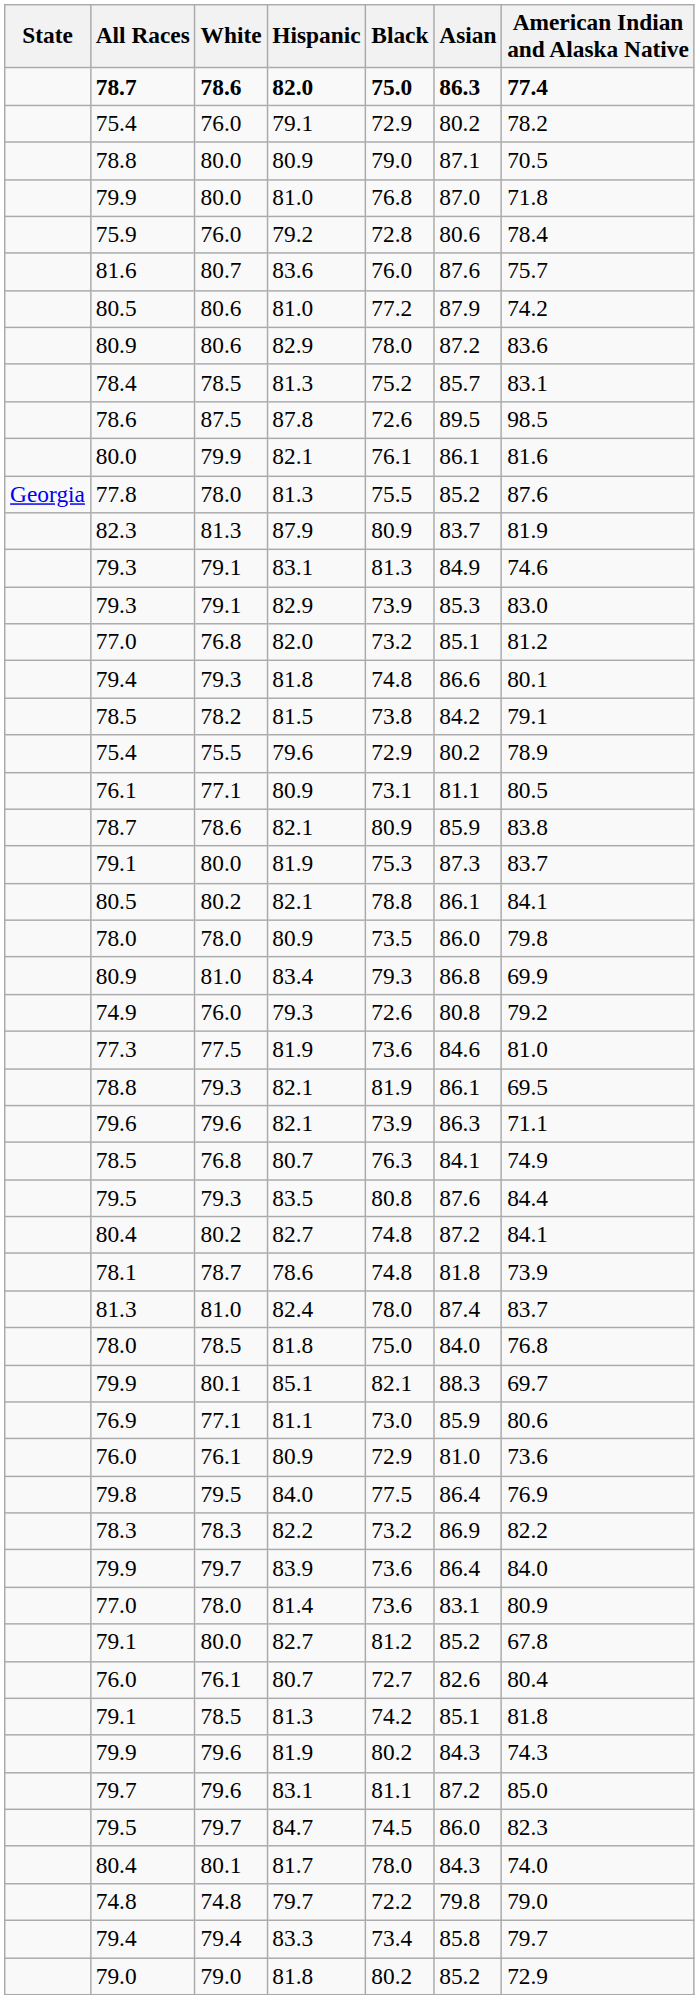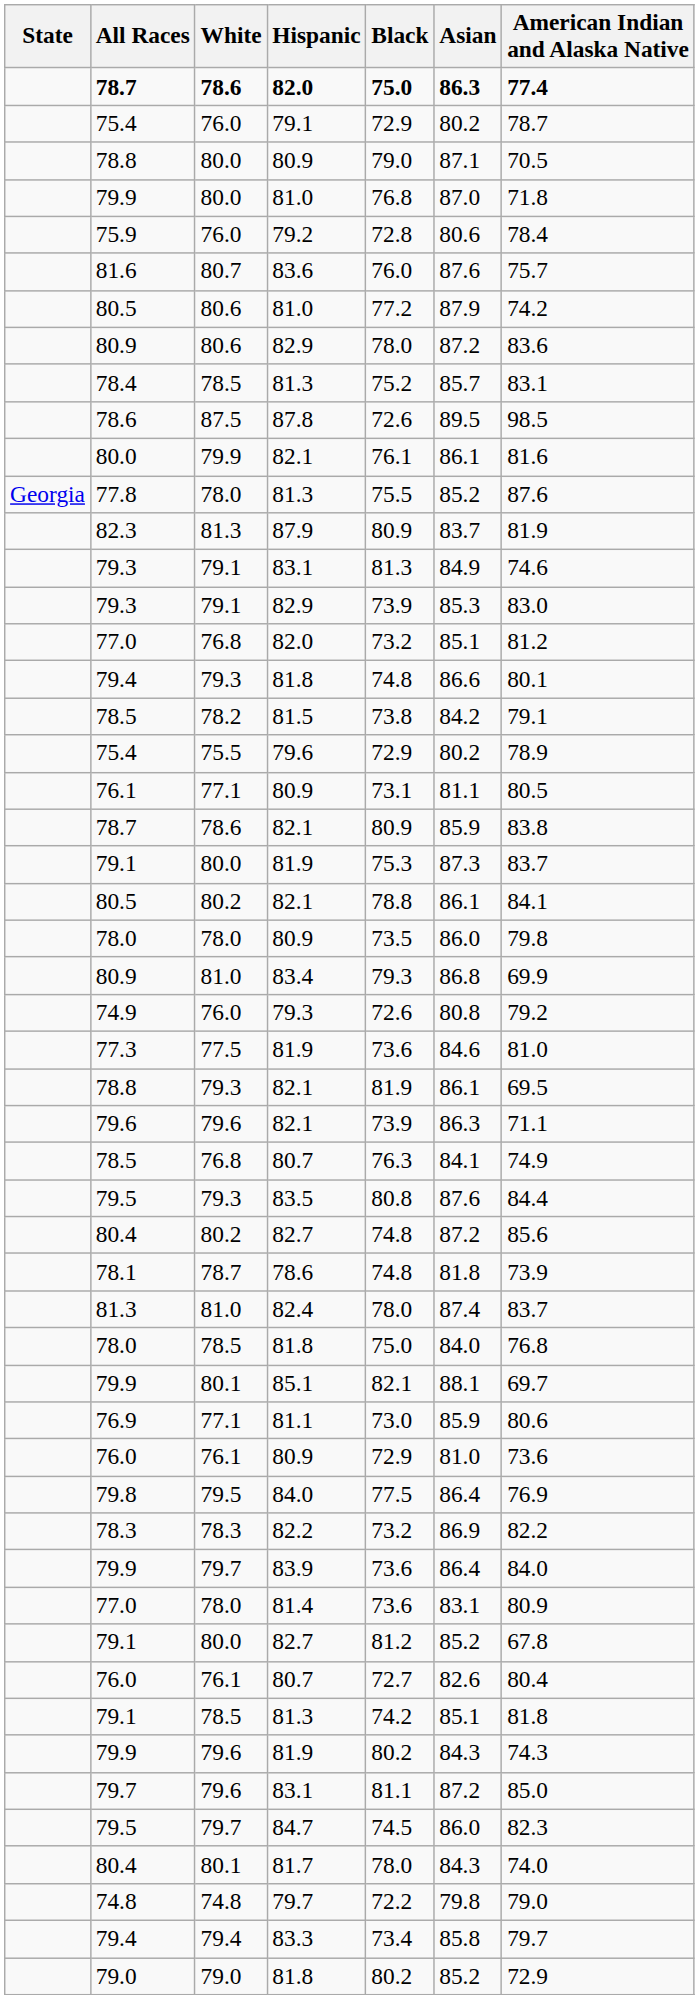 <table class="wikitable sortable mw-collapsible">
 <tr>
 <th>State</th>
 <th>All Races</th>
 <th>White</th>
 <th>Hispanic</th>
 <th>Black</th>
 <th>Asian</th>
 <th>American Indian<br>and Alaska Native</th>
 </tr>
 <tr style="background:FF6347;" class="sortbottom" |->
 <td><strong></strong></td>
 <td><strong>78.7</strong></td>
 <td><strong>78.6</strong></td>
 <td><strong>82.0</strong></td>
 <td><strong>75.0</strong></td>
 <td><strong>86.3</strong></td>
 <td><strong>77.4</strong></td>
 </tr>
 <tr>
 <td></td>
 <td>75.4</td>
 <td>76.0</td>
 <td>79.1</td>
 <td>72.9</td>
 <td>80.2</td>
-<td>78.2</td>
+<td>78.7</td>
 </tr>
 <tr>
 <td></td>
 <td>78.8</td>
 <td>80.0</td>
 <td>80.9</td>
 <td>79.0</td>
 <td>87.1</td>
 <td>70.5</td>
 </tr>
 <tr>
 <td></td>
 <td>79.9</td>
 <td>80.0</td>
 <td>81.0</td>
 <td>76.8</td>
 <td>87.0</td>
 <td>71.8</td>
 </tr>
 <tr>
 <td></td>
 <td>75.9</td>
 <td>76.0</td>
 <td>79.2</td>
 <td>72.8</td>
 <td>80.6</td>
 <td>78.4</td>
 </tr>
 <tr>
 <td></td>
 <td>81.6</td>
 <td>80.7</td>
 <td>83.6</td>
 <td>76.0</td>
 <td>87.6</td>
 <td>75.7</td>
 </tr>
 <tr>
 <td></td>
 <td>80.5</td>
 <td>80.6</td>
 <td>81.0</td>
 <td>77.2</td>
 <td>87.9</td>
 <td>74.2</td>
 </tr>
 <tr>
 <td></td>
 <td>80.9</td>
 <td>80.6</td>
 <td>82.9</td>
 <td>78.0</td>
 <td>87.2</td>
 <td>83.6</td>
 </tr>
 <tr>
 <td></td>
 <td>78.4</td>
 <td>78.5</td>
 <td>81.3</td>
 <td>75.2</td>
 <td>85.7</td>
 <td>83.1</td>
 </tr>
 <tr>
 <td></td>
 <td>78.6</td>
 <td>87.5</td>
 <td>87.8</td>
 <td>72.6</td>
 <td>89.5</td>
 <td>98.5</td>
 </tr>
 <tr>
 <td></td>
 <td>80.0</td>
 <td>79.9</td>
 <td>82.1</td>
 <td>76.1</td>
 <td>86.1</td>
 <td>81.6</td>
 </tr>
 <tr>
 <td> <a href='#'>Georgia</a></td>
 <td>77.8</td>
 <td>78.0</td>
 <td>81.3</td>
 <td>75.5</td>
 <td>85.2</td>
 <td>87.6</td>
 </tr>
 <tr>
 <td></td>
 <td>82.3</td>
 <td>81.3</td>
 <td>87.9</td>
 <td>80.9</td>
 <td>83.7</td>
 <td>81.9</td>
 </tr>
 <tr>
 <td></td>
 <td>79.3</td>
 <td>79.1</td>
 <td>83.1</td>
 <td>81.3</td>
 <td>84.9</td>
 <td>74.6</td>
 </tr>
 <tr>
 <td></td>
 <td>79.3</td>
 <td>79.1</td>
 <td>82.9</td>
 <td>73.9</td>
 <td>85.3</td>
 <td>83.0</td>
 </tr>
 <tr>
 <td></td>
 <td>77.0</td>
 <td>76.8</td>
 <td>82.0</td>
 <td>73.2</td>
 <td>85.1</td>
 <td>81.2</td>
 </tr>
 <tr>
 <td></td>
 <td>79.4</td>
 <td>79.3</td>
 <td>81.8</td>
 <td>74.8</td>
 <td>86.6</td>
 <td>80.1</td>
 </tr>
 <tr>
 <td></td>
 <td>78.5</td>
 <td>78.2</td>
 <td>81.5</td>
 <td>73.8</td>
 <td>84.2</td>
 <td>79.1</td>
 </tr>
 <tr>
 <td></td>
 <td>75.4</td>
 <td>75.5</td>
 <td>79.6</td>
 <td>72.9</td>
 <td>80.2</td>
 <td>78.9</td>
 </tr>
 <tr>
 <td></td>
 <td>76.1</td>
 <td>77.1</td>
 <td>80.9</td>
 <td>73.1</td>
 <td>81.1</td>
 <td>80.5</td>
 </tr>
 <tr>
 <td></td>
 <td>78.7</td>
 <td>78.6</td>
 <td>82.1</td>
 <td>80.9</td>
 <td>85.9</td>
 <td>83.8</td>
 </tr>
 <tr>
 <td></td>
 <td>79.1</td>
 <td>80.0</td>
 <td>81.9</td>
 <td>75.3</td>
 <td>87.3</td>
 <td>83.7</td>
 </tr>
 <tr>
 <td></td>
 <td>80.5</td>
 <td>80.2</td>
 <td>82.1</td>
 <td>78.8</td>
 <td>86.1</td>
 <td>84.1</td>
 </tr>
 <tr>
 <td></td>
 <td>78.0</td>
 <td>78.0</td>
 <td>80.9</td>
 <td>73.5</td>
 <td>86.0</td>
 <td>79.8</td>
 </tr>
 <tr>
 <td></td>
 <td>80.9</td>
 <td>81.0</td>
 <td>83.4</td>
 <td>79.3</td>
 <td>86.8</td>
 <td>69.9</td>
 </tr>
 <tr>
 <td></td>
 <td>74.9</td>
 <td>76.0</td>
 <td>79.3</td>
 <td>72.6</td>
 <td>80.8</td>
 <td>79.2</td>
 </tr>
 <tr>
 <td></td>
 <td>77.3</td>
 <td>77.5</td>
 <td>81.9</td>
 <td>73.6</td>
 <td>84.6</td>
 <td>81.0</td>
 </tr>
 <tr>
 <td></td>
 <td>78.8</td>
 <td>79.3</td>
 <td>82.1</td>
 <td>81.9</td>
 <td>86.1</td>
 <td>69.5</td>
 </tr>
 <tr>
 <td></td>
 <td>79.6</td>
 <td>79.6</td>
 <td>82.1</td>
 <td>73.9</td>
 <td>86.3</td>
 <td>71.1</td>
 </tr>
 <tr>
 <td></td>
 <td>78.5</td>
 <td>76.8</td>
 <td>80.7</td>
 <td>76.3</td>
 <td>84.1</td>
 <td>74.9</td>
 </tr>
 <tr>
 <td></td>
 <td>79.5</td>
 <td>79.3</td>
 <td>83.5</td>
 <td>80.8</td>
 <td>87.6</td>
 <td>84.4</td>
 </tr>
 <tr>
 <td></td>
 <td>80.4</td>
 <td>80.2</td>
 <td>82.7</td>
 <td>74.8</td>
 <td>87.2</td>
-<td>84.1</td>
+<td>85.6</td>
 </tr>
 <tr>
 <td></td>
 <td>78.1</td>
 <td>78.7</td>
 <td>78.6</td>
 <td>74.8</td>
 <td>81.8</td>
 <td>73.9</td>
 </tr>
 <tr>
 <td></td>
 <td>81.3</td>
 <td>81.0</td>
 <td>82.4</td>
 <td>78.0</td>
 <td>87.4</td>
 <td>83.7</td>
 </tr>
 <tr>
 <td></td>
 <td>78.0</td>
 <td>78.5</td>
 <td>81.8</td>
 <td>75.0</td>
 <td>84.0</td>
 <td>76.8</td>
 </tr>
 <tr>
 <td></td>
 <td>79.9</td>
 <td>80.1</td>
 <td>85.1</td>
 <td>82.1</td>
-<td>88.3</td>
+<td>88.1</td>
 <td>69.7</td>
 </tr>
 <tr>
 <td></td>
 <td>76.9</td>
 <td>77.1</td>
 <td>81.1</td>
 <td>73.0</td>
 <td>85.9</td>
 <td>80.6</td>
 </tr>
 <tr>
 <td></td>
 <td>76.0</td>
 <td>76.1</td>
 <td>80.9</td>
 <td>72.9</td>
 <td>81.0</td>
 <td>73.6</td>
 </tr>
 <tr>
 <td></td>
 <td>79.8</td>
 <td>79.5</td>
 <td>84.0</td>
 <td>77.5</td>
 <td>86.4</td>
 <td>76.9</td>
 </tr>
 <tr>
 <td></td>
 <td>78.3</td>
 <td>78.3</td>
 <td>82.2</td>
 <td>73.2</td>
 <td>86.9</td>
 <td>82.2</td>
 </tr>
 <tr>
 <td></td>
 <td>79.9</td>
 <td>79.7</td>
 <td>83.9</td>
 <td>73.6</td>
 <td>86.4</td>
 <td>84.0</td>
 </tr>
 <tr>
 <td></td>
 <td>77.0</td>
 <td>78.0</td>
 <td>81.4</td>
 <td>73.6</td>
 <td>83.1</td>
 <td>80.9</td>
 </tr>
 <tr>
 <td></td>
 <td>79.1</td>
 <td>80.0</td>
 <td>82.7</td>
 <td>81.2</td>
 <td>85.2</td>
 <td>67.8</td>
 </tr>
 <tr>
 <td></td>
 <td>76.0</td>
 <td>76.1</td>
 <td>80.7</td>
 <td>72.7</td>
 <td>82.6</td>
 <td>80.4</td>
 </tr>
 <tr>
 <td></td>
 <td>79.1</td>
 <td>78.5</td>
 <td>81.3</td>
 <td>74.2</td>
 <td>85.1</td>
 <td>81.8</td>
 </tr>
 <tr>
 <td></td>
 <td>79.9</td>
 <td>79.6</td>
 <td>81.9</td>
 <td>80.2</td>
 <td>84.3</td>
 <td>74.3</td>
 </tr>
 <tr>
 <td></td>
 <td>79.7</td>
 <td>79.6</td>
 <td>83.1</td>
 <td>81.1</td>
 <td>87.2</td>
 <td>85.0</td>
 </tr>
 <tr>
 <td></td>
 <td>79.5</td>
 <td>79.7</td>
 <td>84.7</td>
 <td>74.5</td>
 <td>86.0</td>
 <td>82.3</td>
 </tr>
 <tr>
 <td></td>
 <td>80.4</td>
 <td>80.1</td>
 <td>81.7</td>
 <td>78.0</td>
 <td>84.3</td>
 <td>74.0</td>
 </tr>
 <tr>
 <td></td>
 <td>74.8</td>
 <td>74.8</td>
 <td>79.7</td>
 <td>72.2</td>
 <td>79.8</td>
 <td>79.0</td>
 </tr>
 <tr>
 <td></td>
 <td>79.4</td>
 <td>79.4</td>
 <td>83.3</td>
 <td>73.4</td>
 <td>85.8</td>
 <td>79.7</td>
 </tr>
 <tr>
 <td></td>
 <td>79.0</td>
 <td>79.0</td>
 <td>81.8</td>
 <td>80.2</td>
 <td>85.2</td>
 <td>72.9</td>
 </tr>
 <tr>
 </tr>
 </table>
